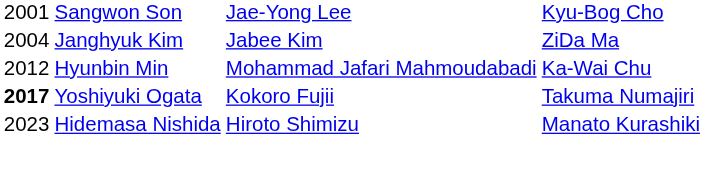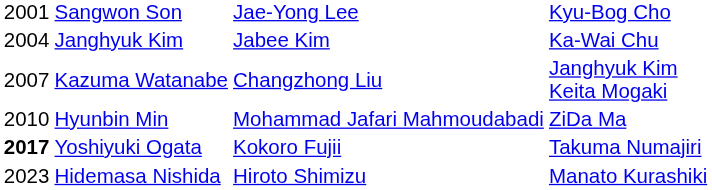 <table>
 <tr>
 <td align="center">2001</td>
 <td> <a href='#'>Sangwon Son</a></td>
 <td> <a href='#'>Jae-Yong Lee</a></td>
 <td> <a href='#'>Kyu-Bog Cho</a></td>
 </tr>
 <tr>
 <td align="center">2004</td>
 <td> <a href='#'>Janghyuk Kim</a></td>
 <td> <a href='#'>Jabee Kim</a></td>
-<td> <a href='#'>ZiDa Ma</a></td>
+<td> <a href='#'>Ka-Wai Chu</a></td>
 </tr>
 <tr>
-<td align="center">2012</td>
+<td align="center">2007</td>
+<td> <a href='#'>Kazuma Watanabe</a></td>
+<td> <a href='#'>Changzhong Liu</a></td>
+<td> <a href='#'>Janghyuk Kim</a> <br>  <a href='#'>Keita Mogaki</a></td>
+</tr>
+<tr>
+<td align="center">2010</td>
 <td> <a href='#'>Hyunbin Min</a></td>
 <td> <a href='#'>Mohammad Jafari Mahmoudabadi</a></td>
-<td> <a href='#'>Ka-Wai Chu</a></td>
+<td> <a href='#'>ZiDa Ma</a></td>
 </tr>
 <tr>
 <td align="center"><strong>2017</strong></td>
 <td> <a href='#'>Yoshiyuki Ogata</a></td>
 <td> <a href='#'>Kokoro Fujii</a></td>
 <td> <a href='#'>Takuma Numajiri</a></td>
 </tr>
 <tr>
 <td align="center">2023</td>
 <td> <a href='#'>Hidemasa Nishida</a></td>
 <td> <a href='#'>Hiroto Shimizu</a></td>
 <td> <a href='#'>Manato Kurashiki</a></td>
 </tr>
 </table>
